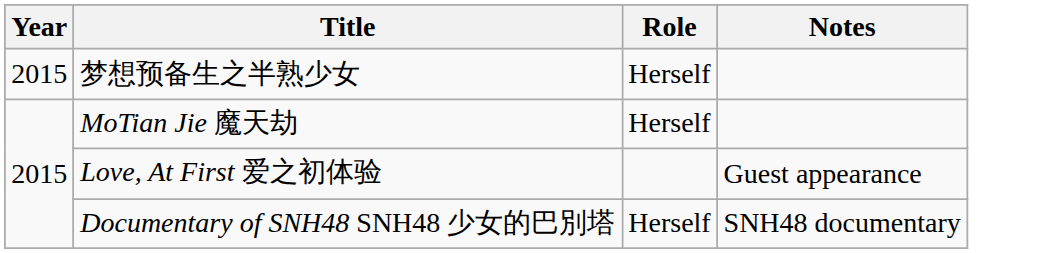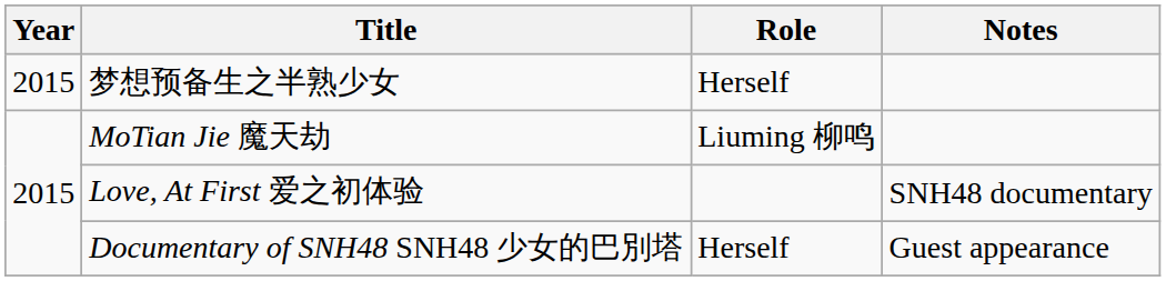 <table class="wikitable">
 <tr>
 <th>Year</th>
 <th>Title</th>
 <th>Role</th>
 <th>Notes</th>
 </tr>
 <tr>
 <td>2015</td>
 <td>梦想预备生之半熟少女</td>
 <td>Herself</td>
 <td></td>
 </tr>
 <tr>
 <td rowspan="3">2015</td>
 <td><em>MoTian Jie</em> 魔天劫</td>
-<td>Herself</td>
+<td>Liuming 柳鸣</td>
 <td></td>
 </tr>
 <tr>
 <td><em>Love, At First</em> 爱之初体验</td>
 <td></td>
-<td>Guest appearance</td>
+<td>SNH48 documentary</td>
 </tr>
 <tr>
 <td><em>Documentary of SNH48</em> SNH48 少女的巴別塔</td>
 <td>Herself</td>
-<td>SNH48 documentary</td>
+<td>Guest appearance</td>
 </tr>
 </table>
